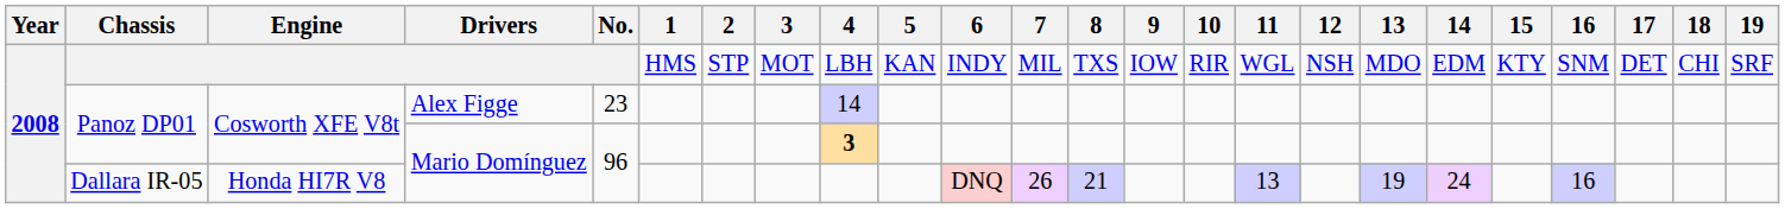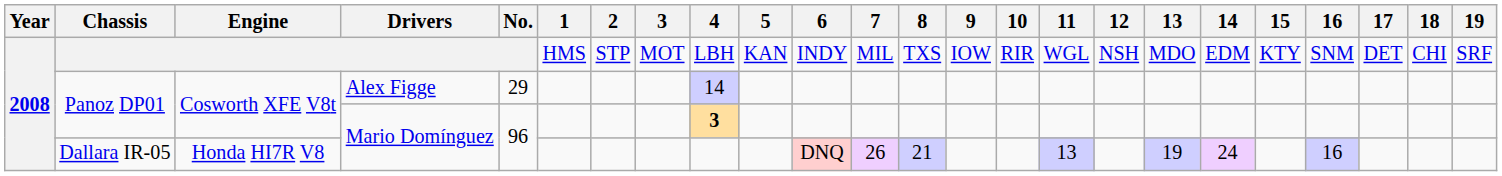 <table class="wikitable" style="text-align:center; font-size:85%">
 <tr>
 <th>Year</th>
 <th>Chassis</th>
 <th>Engine</th>
 <th>Drivers</th>
 <th>No.</th>
 <th>1</th>
 <th>2</th>
 <th>3</th>
 <th>4</th>
 <th>5</th>
 <th>6</th>
 <th>7</th>
 <th>8</th>
 <th>9</th>
 <th>10</th>
 <th>11</th>
 <th>12</th>
 <th>13</th>
 <th>14</th>
 <th>15</th>
 <th>16</th>
 <th>17</th>
 <th>18</th>
 <th>19</th>
 </tr>
 <tr>
 <th rowspan="4"><a href='#'>2008</a></th>
 <th colspan=4></th>
 <td><a href='#'>HMS</a></td>
 <td><a href='#'>STP</a></td>
 <td><a href='#'>MOT</a></td>
 <td><a href='#'>LBH</a></td>
 <td><a href='#'>KAN</a></td>
 <td><a href='#'>INDY</a></td>
 <td><a href='#'>MIL</a></td>
 <td><a href='#'>TXS</a></td>
 <td><a href='#'>IOW</a></td>
 <td><a href='#'>RIR</a></td>
 <td><a href='#'>WGL</a></td>
 <td><a href='#'>NSH</a></td>
 <td><a href='#'>MDO</a></td>
 <td><a href='#'>EDM</a></td>
 <td><a href='#'>KTY</a></td>
 <td><a href='#'>SNM</a></td>
 <td><a href='#'>DET</a></td>
 <td><a href='#'>CHI</a></td>
 <td><a href='#'>SRF</a></td>
 </tr>
 <tr>
 <td rowspan="2"><a href='#'>Panoz</a> <a href='#'>DP01</a></td>
 <td rowspan="2"><a href='#'>Cosworth</a> <a href='#'>XFE</a> <a href='#'>V8</a><a href='#'>t</a></td>
 <td align="left"> <a href='#'>Alex Figge</a></td>
-<td>23</td>
+<td>29</td>
 <td></td>
 <td></td>
 <td></td>
 <td style="background:#cfcfff; text-align:center;">14</td>
 <td></td>
 <td></td>
 <td></td>
 <td></td>
 <td></td>
 <td></td>
 <td></td>
 <td></td>
 <td></td>
 <td></td>
 <td></td>
 <td></td>
 <td></td>
 <td></td>
 <td></td>
 </tr>
 <tr>
 <td rowspan="2" align="left"> <a href='#'>Mario Domínguez</a></td>
 <td rowspan="2">96</td>
 <td></td>
 <td></td>
 <td></td>
 <td style="background:#ffdf9f; text-align:center;"><strong>3</strong></td>
 <td></td>
 <td></td>
 <td></td>
 <td></td>
 <td></td>
 <td></td>
 <td></td>
 <td></td>
 <td></td>
 <td></td>
 <td></td>
 <td></td>
 <td></td>
 <td></td>
 <td></td>
 </tr>
 <tr>
 <td><a href='#'>Dallara</a> IR-05</td>
 <td><a href='#'>Honda</a> <a href='#'>HI7R</a> <a href='#'>V8</a></td>
 <td></td>
 <td></td>
 <td></td>
 <td></td>
 <td></td>
 <td style="background:#ffcfcf; text-align:center;">DNQ</td>
 <td style="background:#efcfff; text-align:center;">26</td>
 <td style="background:#cfcfff; text-align:center;">21</td>
 <td></td>
 <td></td>
 <td style="background:#cfcfff; text-align:center;">13</td>
 <td></td>
 <td style="background:#cfcfff; text-align:center;">19</td>
 <td style="background:#efcfff; text-align:center;">24</td>
 <td></td>
 <td style="background:#cfcfff; text-align:center;">16</td>
 <td></td>
 <td></td>
 <td></td>
 </tr>
 </table>
